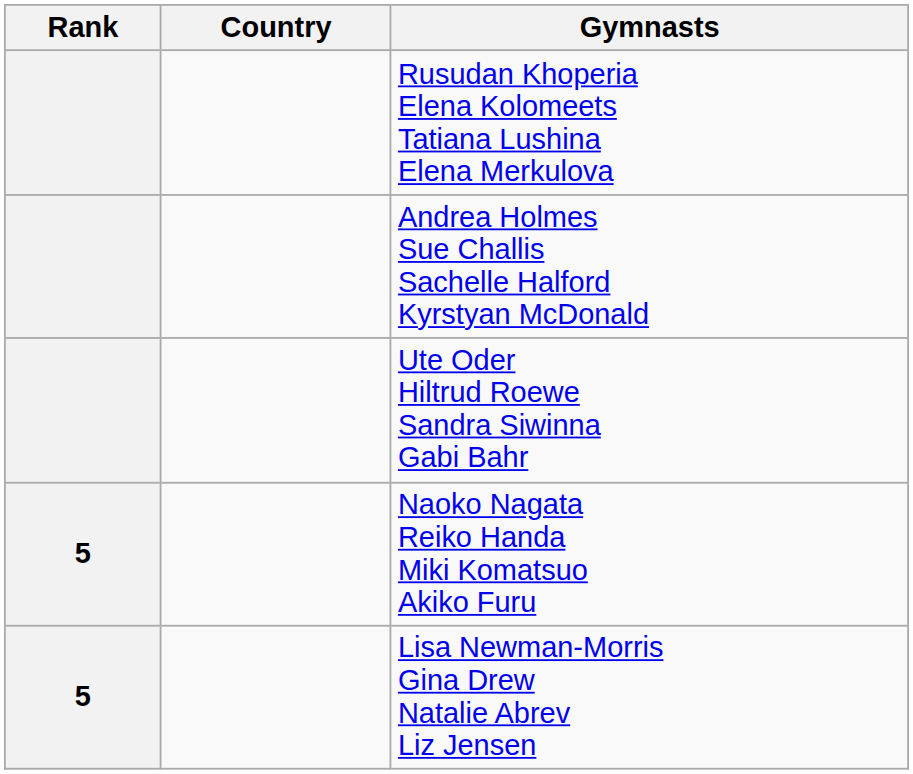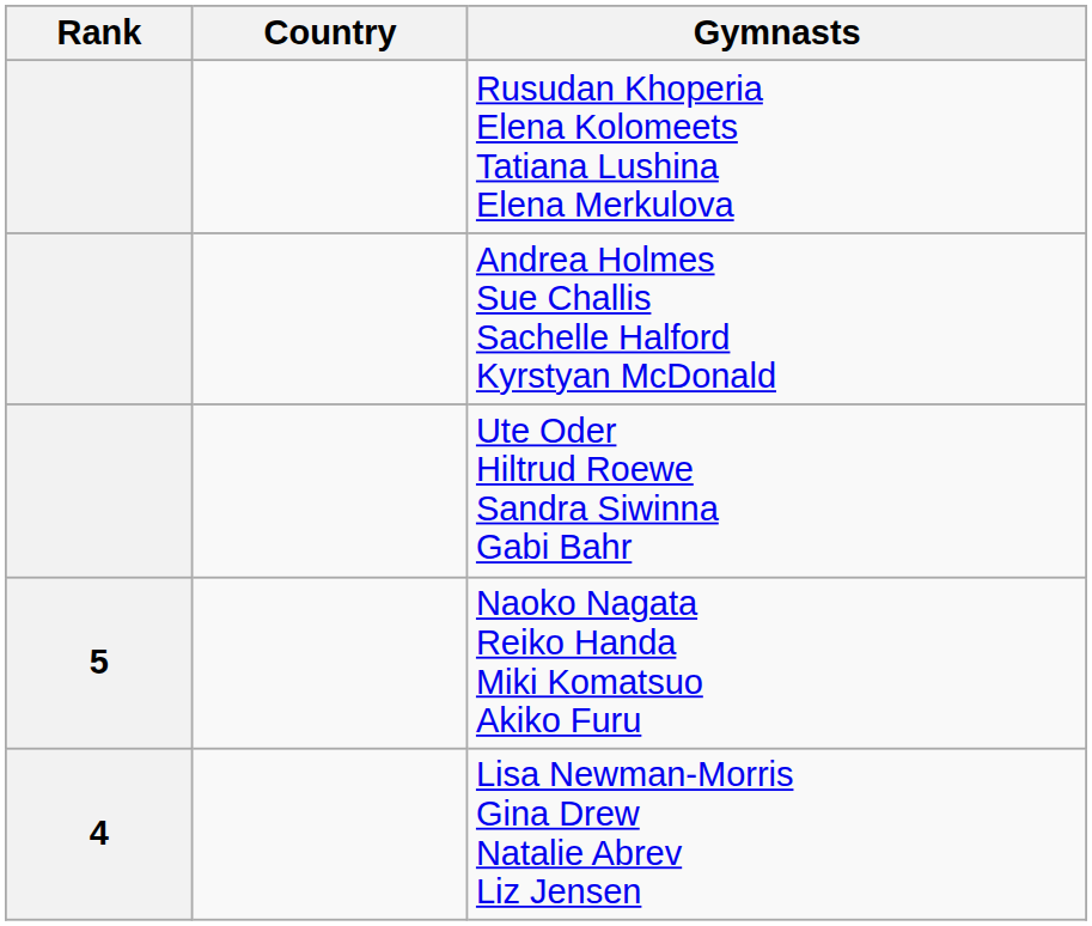 <table class="wikitable" width=500>
 <tr bgcolor="#efefef">
 <th>Rank</th>
 <th>Country</th>
 <th>Gymnasts</th>
 </tr>
 <tr>
 <th></th>
 <td></td>
 <td><a href='#'>Rusudan Khoperia</a> <br> <a href='#'>Elena Kolomeets</a> <br> <a href='#'>Tatiana Lushina</a> <br> <a href='#'>Elena Merkulova</a></td>
 </tr>
 <tr>
 <th></th>
 <td></td>
 <td><a href='#'>Andrea Holmes</a> <br> <a href='#'>Sue Challis</a> <br> <a href='#'>Sachelle Halford</a> <br> <a href='#'>Kyrstyan McDonald</a></td>
 </tr>
 <tr>
 <th></th>
 <td></td>
 <td><a href='#'>Ute Oder</a> <br> <a href='#'>Hiltrud Roewe</a> <br> <a href='#'>Sandra Siwinna</a> <br> <a href='#'>Gabi Bahr</a></td>
 </tr>
 <tr>
 <th>5</th>
 <td></td>
 <td><a href='#'>Naoko Nagata</a> <br> <a href='#'>Reiko Handa</a> <br> <a href='#'>Miki Komatsuo</a> <br> <a href='#'>Akiko Furu</a></td>
 </tr>
 <tr>
-<th>5</th>
+<th>4</th>
 <td></td>
 <td><a href='#'>Lisa Newman-Morris</a> <br> <a href='#'>Gina Drew</a> <br> <a href='#'>Natalie Abrev</a> <br> <a href='#'>Liz Jensen</a></td>
 </tr>
 </table>
